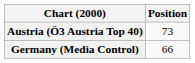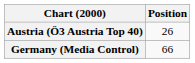 <table class="wikitable plainrowheaders" style="text-align:center">
 <tr>
 <th>Chart (2000)</th>
 <th>Position</th>
 </tr>
 <tr>
 <th scope="row">Austria (Ö3 Austria Top 40)</th>
-<td>73</td>
+<td>26</td>
 </tr>
 <tr>
 <th scope="row">Germany (Media Control)</th>
 <td>66</td>
 </tr>
 </table>
